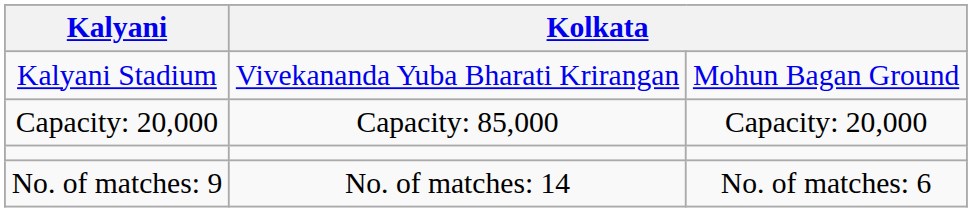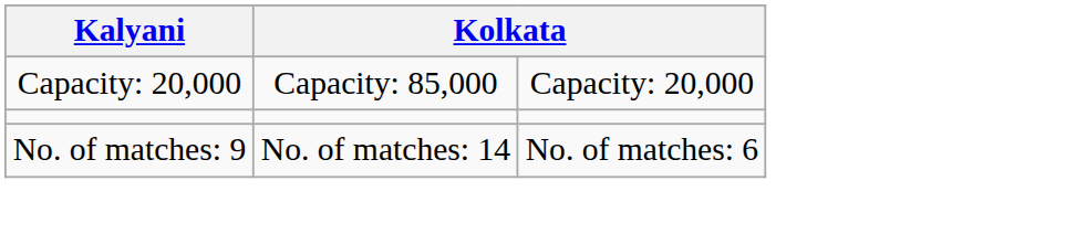 <table class="wikitable" style="text-align:center">
 <tr>
 <th><a href='#'>Kalyani</a></th>
 <th colspan="2"><a href='#'>Kolkata</a></th>
-</tr>
-<tr>
-<td><a href='#'>Kalyani Stadium</a></td>
-<td><a href='#'>Vivekananda Yuba Bharati Krirangan</a></td>
-<td><a href='#'>Mohun Bagan Ground</a></td>
 </tr>
 <tr>
 <td>Capacity: 20,000</td>
 <td>Capacity: 85,000</td>
 <td>Capacity: 20,000</td>
 </tr>
 <tr>
 <td></td>
 <td></td>
 <td></td>
 </tr>
 <tr>
 <td>No. of matches: 9</td>
 <td>No. of matches: 14</td>
 <td>No. of matches: 6</td>
 </tr>
 </table>
